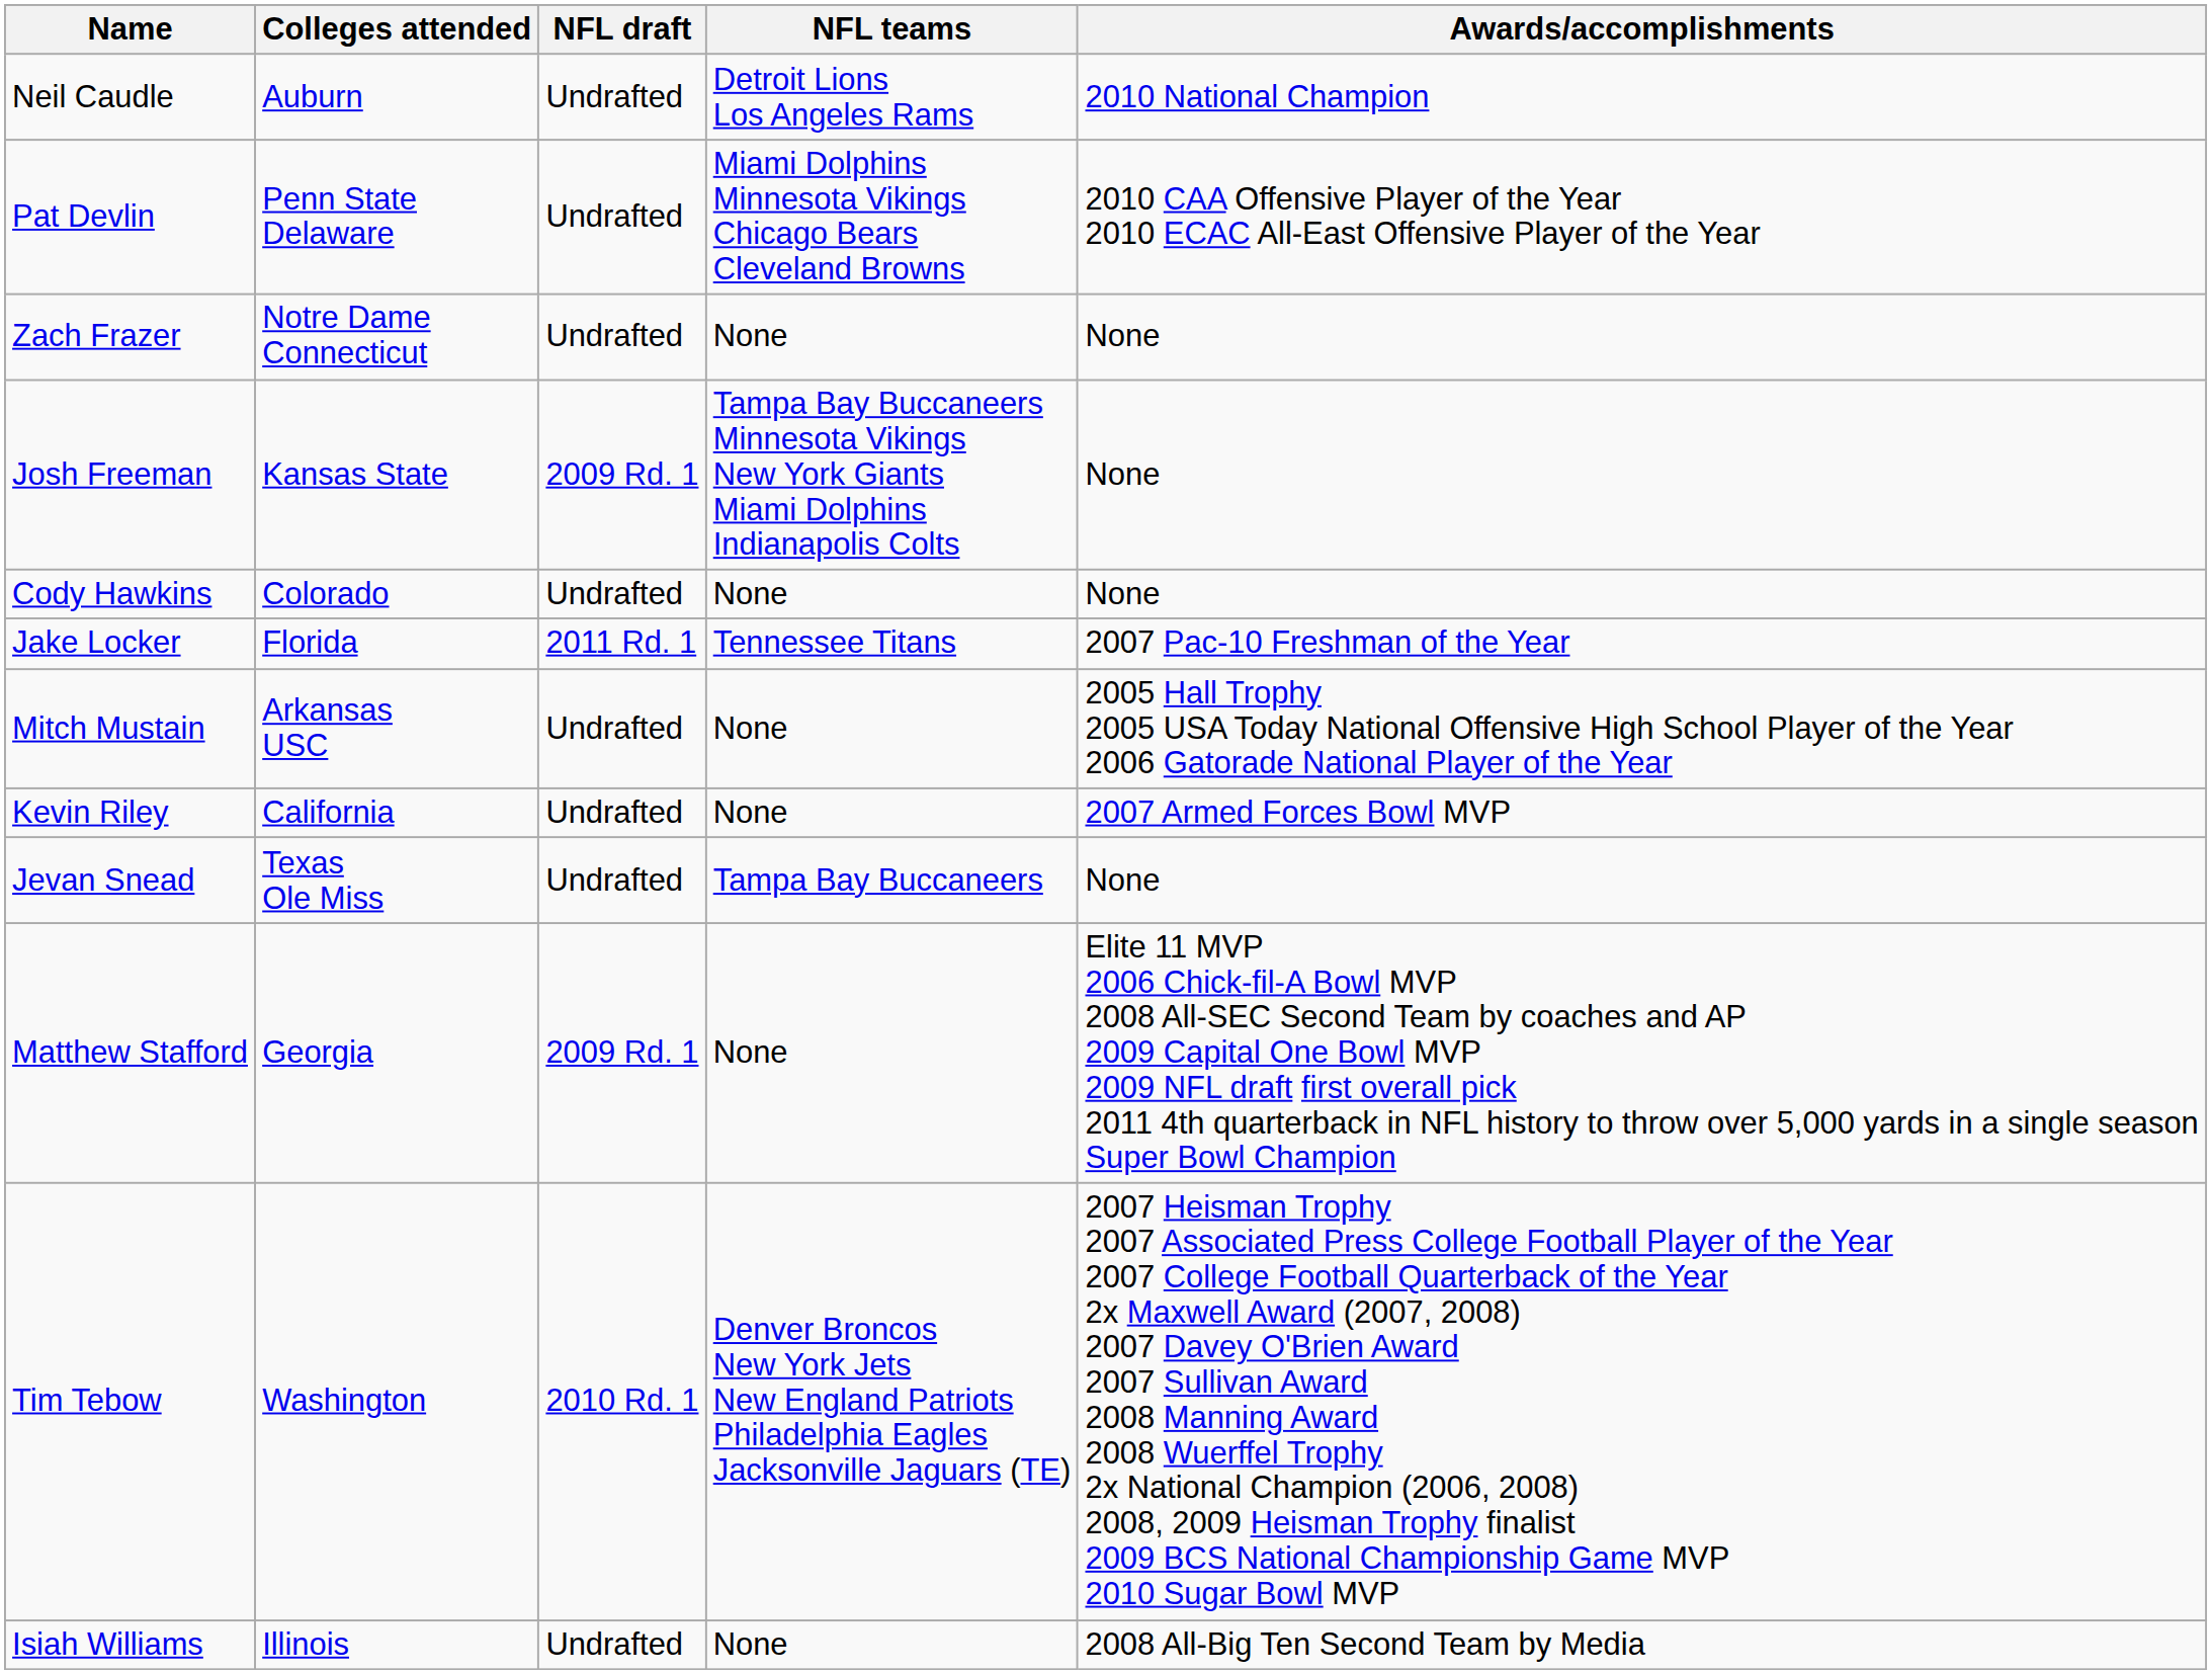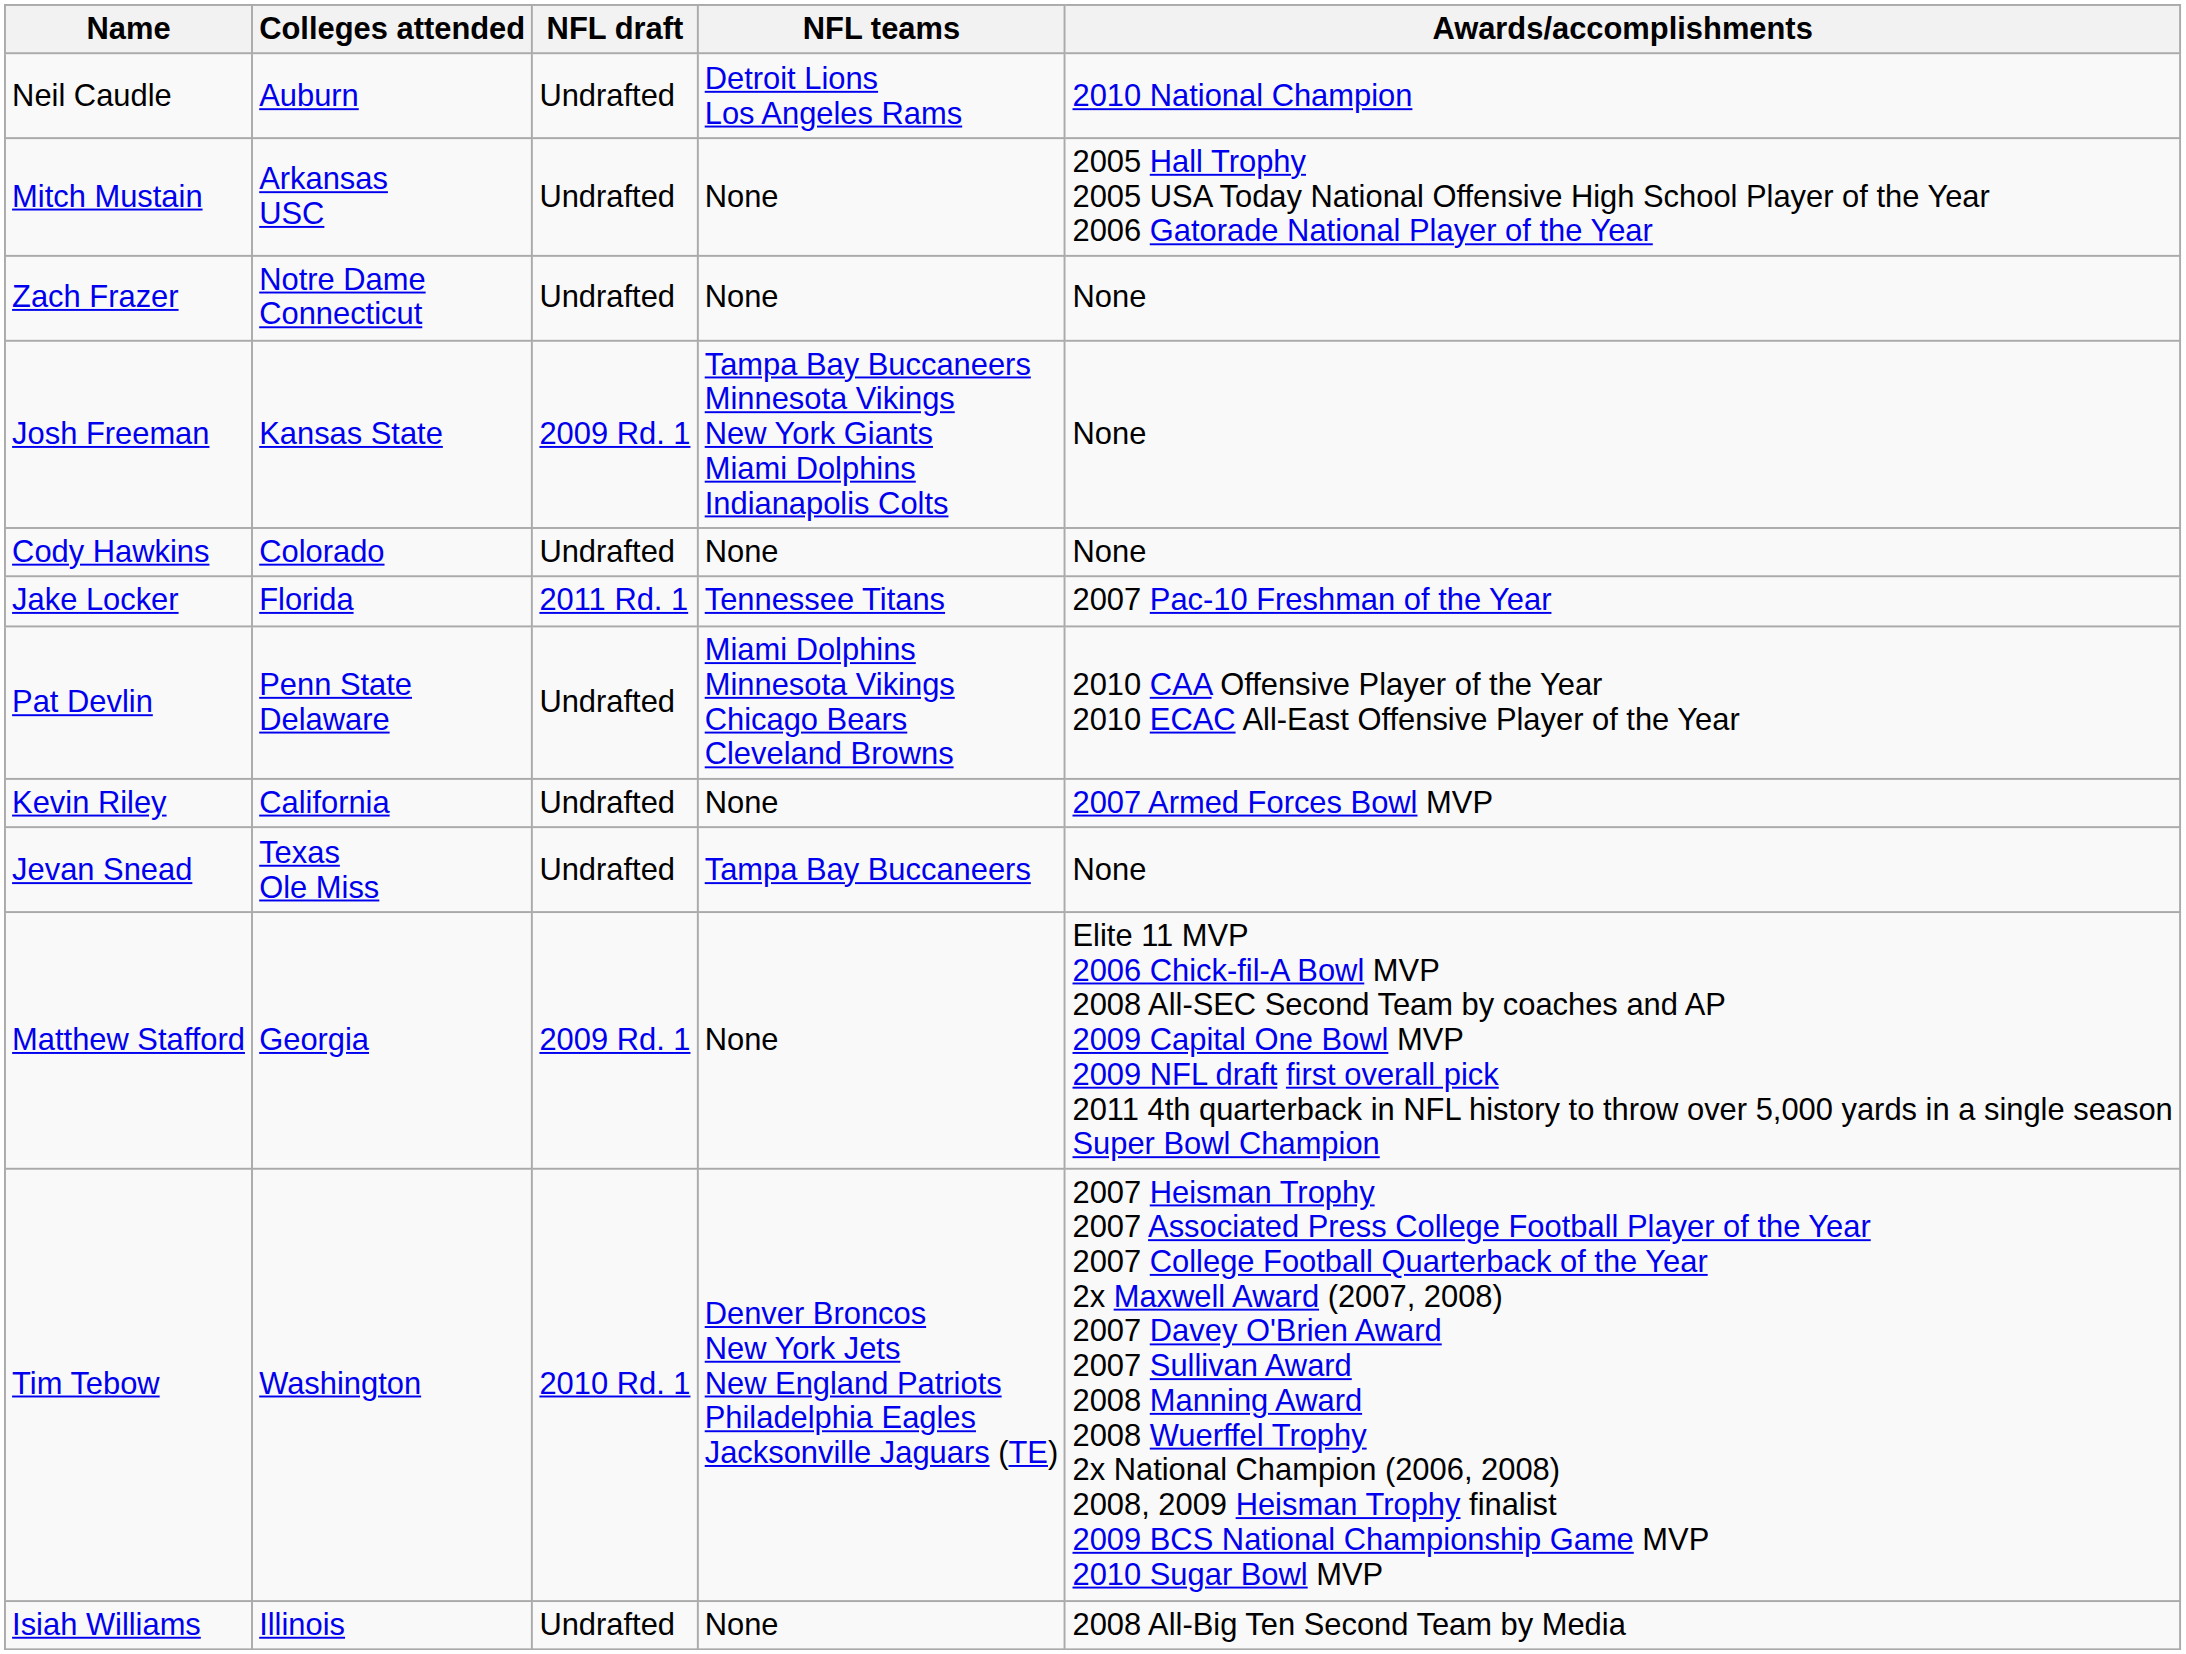 <table class="wikitable">
 <tr>
 <th>Name</th>
 <th>Colleges attended</th>
 <th>NFL draft</th>
 <th>NFL teams</th>
 <th>Awards/accomplishments</th>
 </tr>
 <tr>
 <td>Neil Caudle</td>
 <td><a href='#'>Auburn</a></td>
 <td>Undrafted</td>
 <td><a href='#'>Detroit Lions</a><br><a href='#'>Los Angeles Rams</a></td>
 <td><a href='#'>2010 National Champion</a></td>
 </tr>
 <tr>
-<td><a href='#'>Pat Devlin</a></td>
-<td><a href='#'>Penn State</a><br><a href='#'>Delaware</a></td>
+<td><a href='#'>Mitch Mustain</a></td>
+<td><a href='#'>Arkansas</a><br><a href='#'>USC</a></td>
 <td>Undrafted</td>
-<td><a href='#'>Miami Dolphins</a><br><a href='#'>Minnesota Vikings</a><br><a href='#'>Chicago Bears</a><br><a href='#'>Cleveland Browns</a></td>
-<td>2010 <a href='#'>CAA</a> Offensive Player of the Year<br>2010 <a href='#'>ECAC</a> All-East Offensive Player of the Year</td>
+<td>None</td>
+<td>2005 <a href='#'>Hall Trophy</a><br>2005 USA Today National Offensive High School Player of the Year<br>2006 <a href='#'>Gatorade National Player of the Year</a></td>
 </tr>
 <tr>
 <td><a href='#'>Zach Frazer</a></td>
 <td><a href='#'>Notre Dame</a><br><a href='#'>Connecticut</a></td>
 <td>Undrafted</td>
 <td>None</td>
 <td>None</td>
 </tr>
 <tr>
 <td><a href='#'>Josh Freeman</a></td>
 <td><a href='#'>Kansas State</a></td>
 <td><a href='#'>2009 Rd. 1</a></td>
 <td><a href='#'>Tampa Bay Buccaneers</a><br><a href='#'>Minnesota Vikings</a><br><a href='#'>New York Giants</a><br><a href='#'>Miami Dolphins</a><br><a href='#'>Indianapolis Colts</a></td>
 <td>None</td>
 </tr>
 <tr>
 <td><a href='#'>Cody Hawkins</a></td>
 <td><a href='#'>Colorado</a></td>
 <td>Undrafted</td>
 <td>None</td>
 <td>None</td>
 </tr>
 <tr>
 <td><a href='#'>Jake Locker</a></td>
 <td><a href='#'>Florida</a></td>
 <td><a href='#'>2011 Rd. 1</a></td>
 <td><a href='#'>Tennessee Titans</a></td>
 <td>2007 <a href='#'>Pac-10 Freshman of the Year</a></td>
 </tr>
 <tr>
-<td><a href='#'>Mitch Mustain</a></td>
-<td><a href='#'>Arkansas</a><br><a href='#'>USC</a></td>
+<td><a href='#'>Pat Devlin</a></td>
+<td><a href='#'>Penn State</a><br><a href='#'>Delaware</a></td>
 <td>Undrafted</td>
-<td>None</td>
-<td>2005 <a href='#'>Hall Trophy</a><br>2005 USA Today National Offensive High School Player of the Year<br>2006 <a href='#'>Gatorade National Player of the Year</a></td>
+<td><a href='#'>Miami Dolphins</a><br><a href='#'>Minnesota Vikings</a><br><a href='#'>Chicago Bears</a><br><a href='#'>Cleveland Browns</a></td>
+<td>2010 <a href='#'>CAA</a> Offensive Player of the Year<br>2010 <a href='#'>ECAC</a> All-East Offensive Player of the Year</td>
 </tr>
 <tr>
 <td><a href='#'>Kevin Riley</a></td>
 <td><a href='#'>California</a></td>
 <td>Undrafted</td>
 <td>None</td>
 <td><a href='#'>2007 Armed Forces Bowl</a> MVP</td>
 </tr>
 <tr>
 <td><a href='#'>Jevan Snead</a></td>
 <td><a href='#'>Texas</a><br><a href='#'>Ole Miss</a></td>
 <td>Undrafted</td>
 <td><a href='#'>Tampa Bay Buccaneers</a></td>
 <td>None</td>
 </tr>
 <tr>
 <td><a href='#'>Matthew Stafford</a></td>
 <td><a href='#'>Georgia</a></td>
 <td><a href='#'>2009 Rd. 1</a></td>
 <td>None</td>
 <td>Elite 11 MVP<br><a href='#'>2006 Chick-fil-A Bowl</a> MVP<br>2008 All-SEC Second Team by coaches and AP<br><a href='#'>2009 Capital One Bowl</a> MVP<br><a href='#'>2009 NFL draft</a> <a href='#'>first overall pick</a><br>2011 4th quarterback in NFL history to throw over 5,000 yards in a single season<br><a href='#'>Super Bowl Champion</a></td>
 </tr>
 <tr>
 <td><a href='#'>Tim Tebow</a></td>
 <td><a href='#'>Washington</a></td>
 <td><a href='#'>2010 Rd. 1</a></td>
 <td><a href='#'>Denver Broncos</a><br><a href='#'>New York Jets</a><br><a href='#'>New England Patriots</a><br><a href='#'>Philadelphia Eagles</a><br><a href='#'>Jacksonville Jaguars</a> (<a href='#'>TE</a>)</td>
 <td>2007 <a href='#'>Heisman Trophy</a><br>2007 <a href='#'>Associated Press College Football Player of the Year</a><br>2007 <a href='#'>College Football Quarterback of the Year</a><br>2x <a href='#'>Maxwell Award</a> (2007, 2008)<br>2007 <a href='#'>Davey O'Brien Award</a><br>2007 <a href='#'>Sullivan Award</a><br>2008 <a href='#'>Manning Award</a><br>2008 <a href='#'>Wuerffel Trophy</a><br>2x National Champion (2006, 2008)<br>2008, 2009 <a href='#'>Heisman Trophy</a> finalist<br><a href='#'>2009 BCS National Championship Game</a> MVP<br><a href='#'>2010 Sugar Bowl</a> MVP</td>
 </tr>
 <tr>
 <td><a href='#'>Isiah Williams</a></td>
 <td><a href='#'>Illinois</a></td>
 <td>Undrafted</td>
 <td>None</td>
 <td>2008 All-Big Ten Second Team by Media</td>
 </tr>
 </table>
